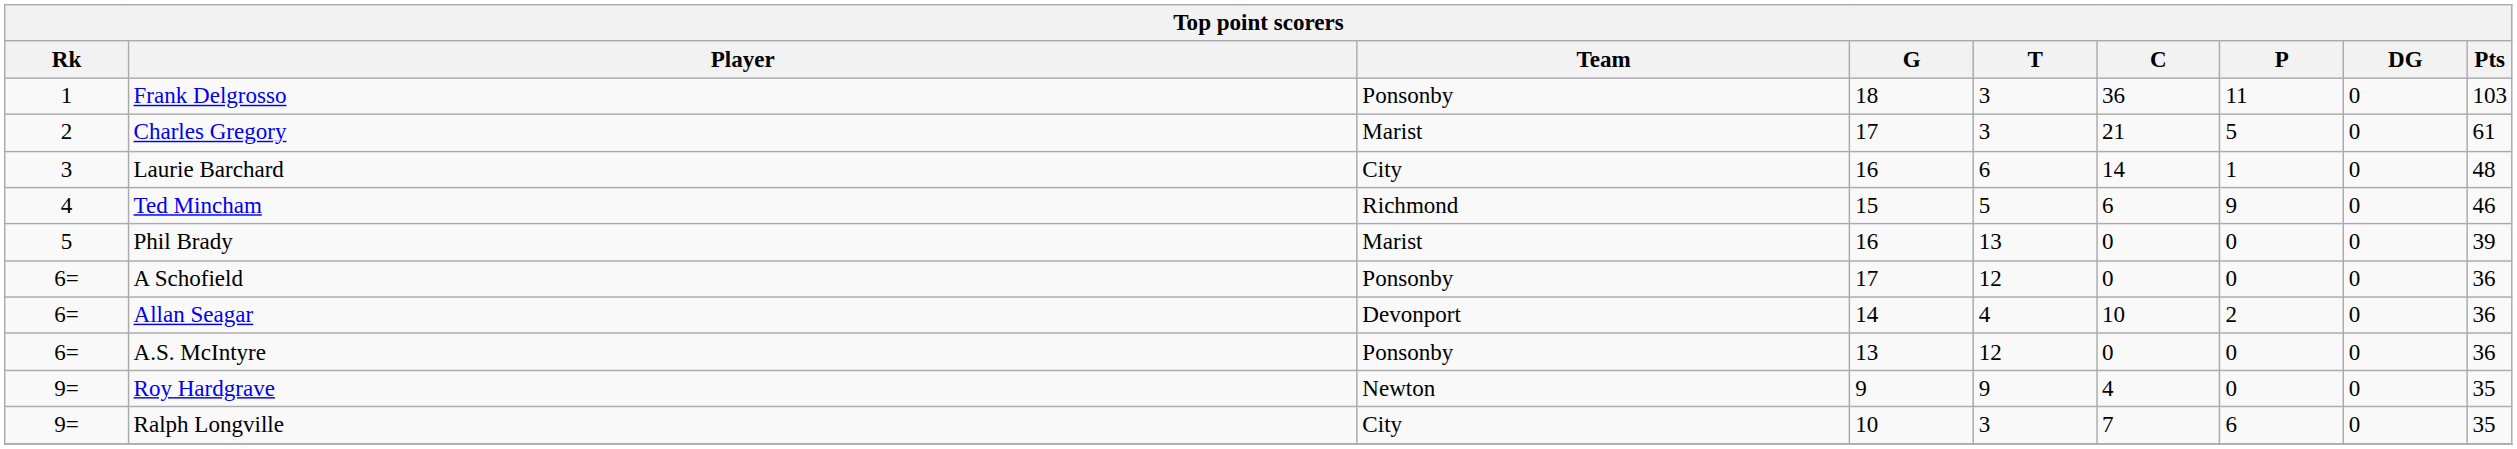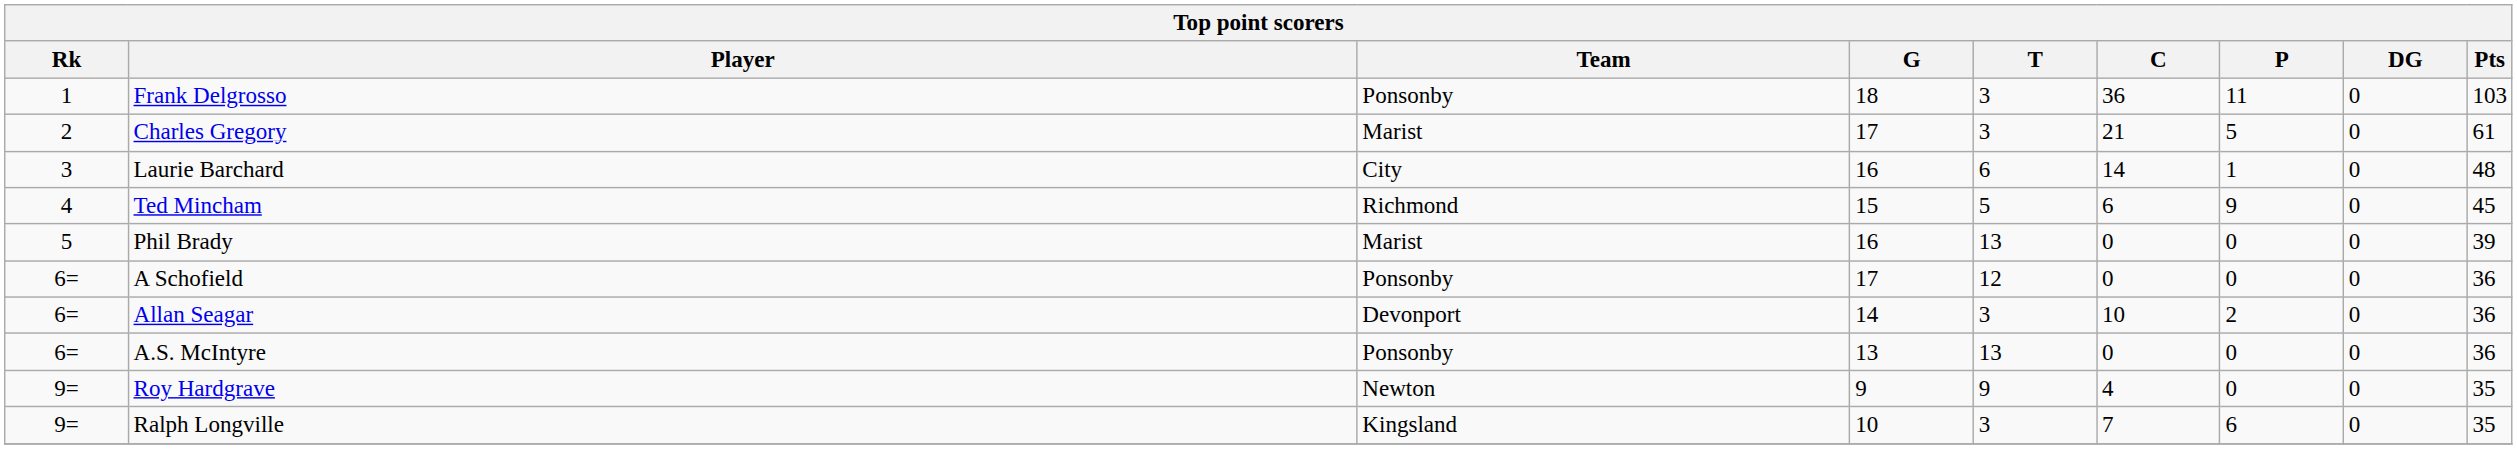 <table class="wikitable collapsible sortable" style="text-align:left; font-size:100%; width:110%;">
 <tr>
 <th colspan="100%">Top point scorers</th>
 </tr>
 <tr>
 <th style="width:5%;">Rk</th>
 <th style="width:50%;">Player</th>
 <th style="width:20%;">Team</th>
 <th style="width:5%;">G</th>
 <th style="width:5%;">T</th>
 <th style="width:5%;">C</th>
 <th style="width:5%;">P</th>
 <th style="width:5%;">DG</th>
 <th style="width:10%;">Pts<br></th>
 </tr>
 <tr>
 <td style="text-align:center;">1</td>
 <td><a href='#'>Frank Delgrosso</a></td>
 <td>Ponsonby</td>
 <td>18</td>
 <td>3</td>
 <td>36</td>
 <td>11</td>
 <td>0</td>
 <td>103</td>
 </tr>
 <tr>
 <td style="text-align:center;">2</td>
 <td><a href='#'>Charles Gregory</a></td>
 <td>Marist</td>
 <td>17</td>
 <td>3</td>
 <td>21</td>
 <td>5</td>
 <td>0</td>
 <td>61</td>
 </tr>
 <tr>
 <td style="text-align:center;">3</td>
 <td>Laurie Barchard</td>
 <td>City</td>
 <td>16</td>
 <td>6</td>
 <td>14</td>
 <td>1</td>
 <td>0</td>
 <td>48</td>
 </tr>
 <tr>
 <td style="text-align:center;">4</td>
 <td><a href='#'>Ted Mincham</a></td>
 <td>Richmond</td>
 <td>15</td>
 <td>5</td>
 <td>6</td>
 <td>9</td>
 <td>0</td>
-<td>46</td>
+<td>45</td>
 </tr>
 <tr>
 <td style="text-align:center;">5</td>
 <td>Phil Brady</td>
 <td>Marist</td>
 <td>16</td>
 <td>13</td>
 <td>0</td>
 <td>0</td>
 <td>0</td>
 <td>39</td>
 </tr>
 <tr>
 <td style="text-align:center;">6=</td>
 <td>A Schofield</td>
 <td>Ponsonby</td>
 <td>17</td>
 <td>12</td>
 <td>0</td>
 <td>0</td>
 <td>0</td>
 <td>36</td>
 </tr>
 <tr>
 <td style="text-align:center;">6=</td>
 <td><a href='#'>Allan Seagar</a></td>
 <td>Devonport</td>
 <td>14</td>
-<td>4</td>
+<td>3</td>
 <td>10</td>
 <td>2</td>
 <td>0</td>
 <td>36</td>
 </tr>
 <tr>
 <td style="text-align:center;">6=</td>
 <td>A.S. McIntyre</td>
 <td>Ponsonby</td>
 <td>13</td>
-<td>12</td>
+<td>13</td>
 <td>0</td>
 <td>0</td>
 <td>0</td>
 <td>36</td>
 </tr>
 <tr>
 <td style="text-align:center;">9=</td>
 <td><a href='#'>Roy Hardgrave</a></td>
 <td>Newton</td>
 <td>9</td>
 <td>9</td>
 <td>4</td>
 <td>0</td>
 <td>0</td>
 <td>35</td>
 </tr>
 <tr>
 <td style="text-align:center;">9=</td>
 <td>Ralph Longville</td>
-<td>City</td>
+<td>Kingsland</td>
 <td>10</td>
 <td>3</td>
 <td>7</td>
 <td>6</td>
 <td>0</td>
 <td>35</td>
 </tr>
 <tr>
 </tr>
 </table>
